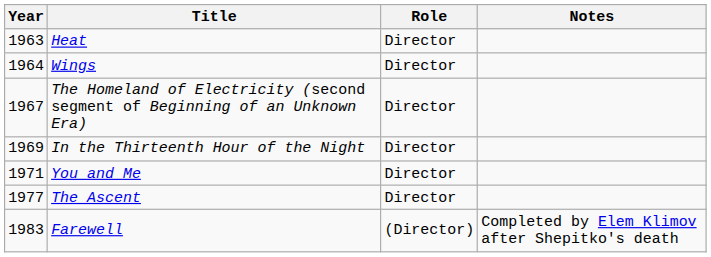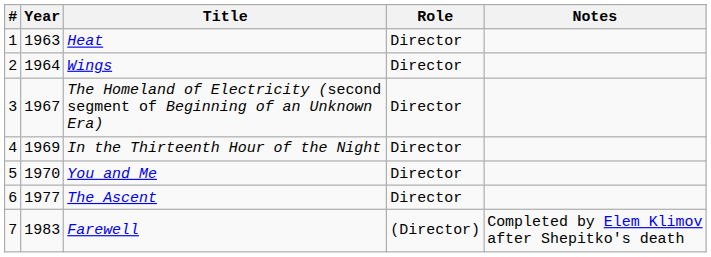 <table class="wikitable sortable">
 <tr>
+<th>#</th>
 <th>Year</th>
 <th>Title</th>
 <th>Role</th>
 <th>Notes</th>
 </tr>
 <tr>
+<td>1</td>
 <td>1963</td>
 <td><em><a href='#'>Heat</a></em></td>
 <td>Director</td>
 <td></td>
 </tr>
 <tr>
+<td>2</td>
 <td>1964</td>
 <td><em><a href='#'>Wings</a></em></td>
 <td>Director</td>
 <td></td>
 </tr>
 <tr>
+<td>3</td>
 <td>1967</td>
 <td><em>The Homeland of Electricity (</em>second segment of <em>Beginning of an Unknown Era)</em></td>
 <td>Director</td>
 <td></td>
 </tr>
 <tr>
+<td>4</td>
 <td>1969</td>
 <td><em>In the Thirteenth Hour of the Night</em></td>
 <td>Director</td>
 <td></td>
 </tr>
 <tr>
-<td>1971</td>
+<td>5</td>
+<td>1970</td>
 <td><em><a href='#'>You and Me</a></em></td>
 <td>Director</td>
 <td></td>
 </tr>
 <tr>
+<td>6</td>
 <td>1977</td>
 <td><em><a href='#'>The Ascent</a></em></td>
 <td>Director</td>
 <td></td>
 </tr>
 <tr>
+<td>7</td>
 <td>1983</td>
 <td><em><a href='#'>Farewell</a></em></td>
 <td>(Director)</td>
 <td>Completed by <a href='#'>Elem Klimov</a> after Shepitko's death</td>
 </tr>
 </table>
